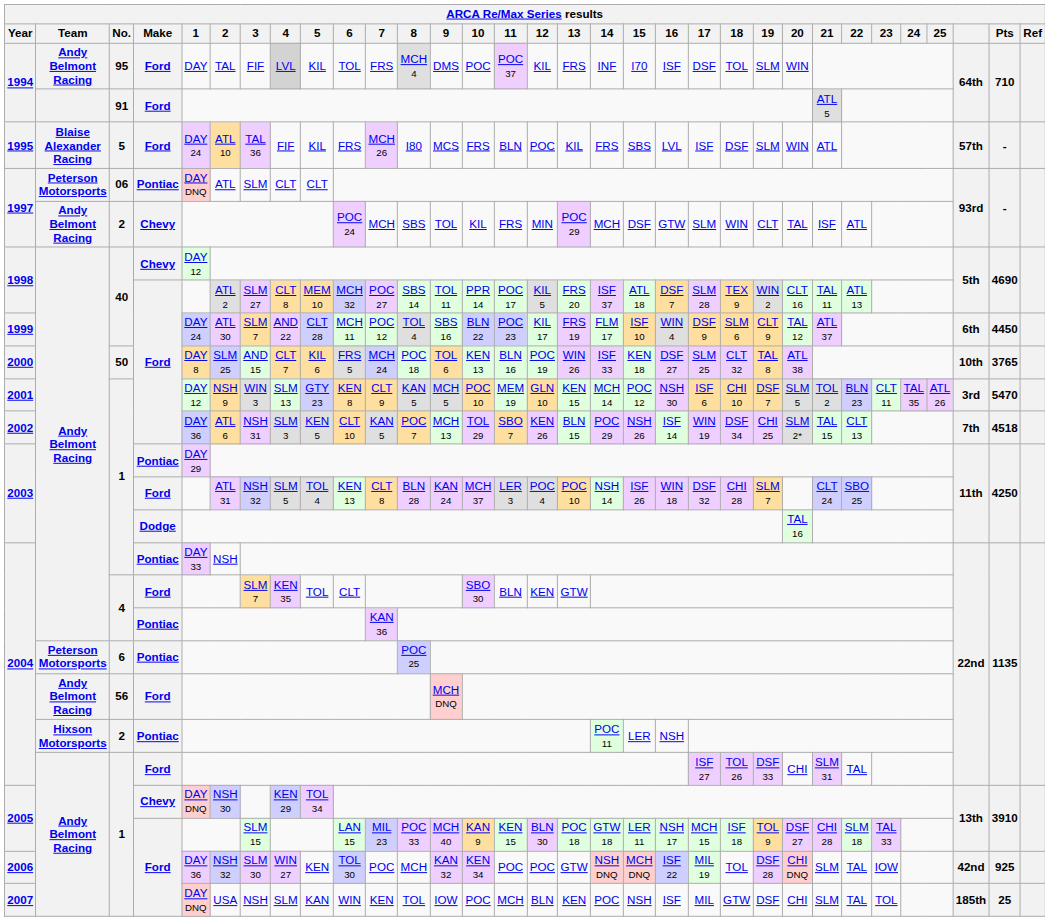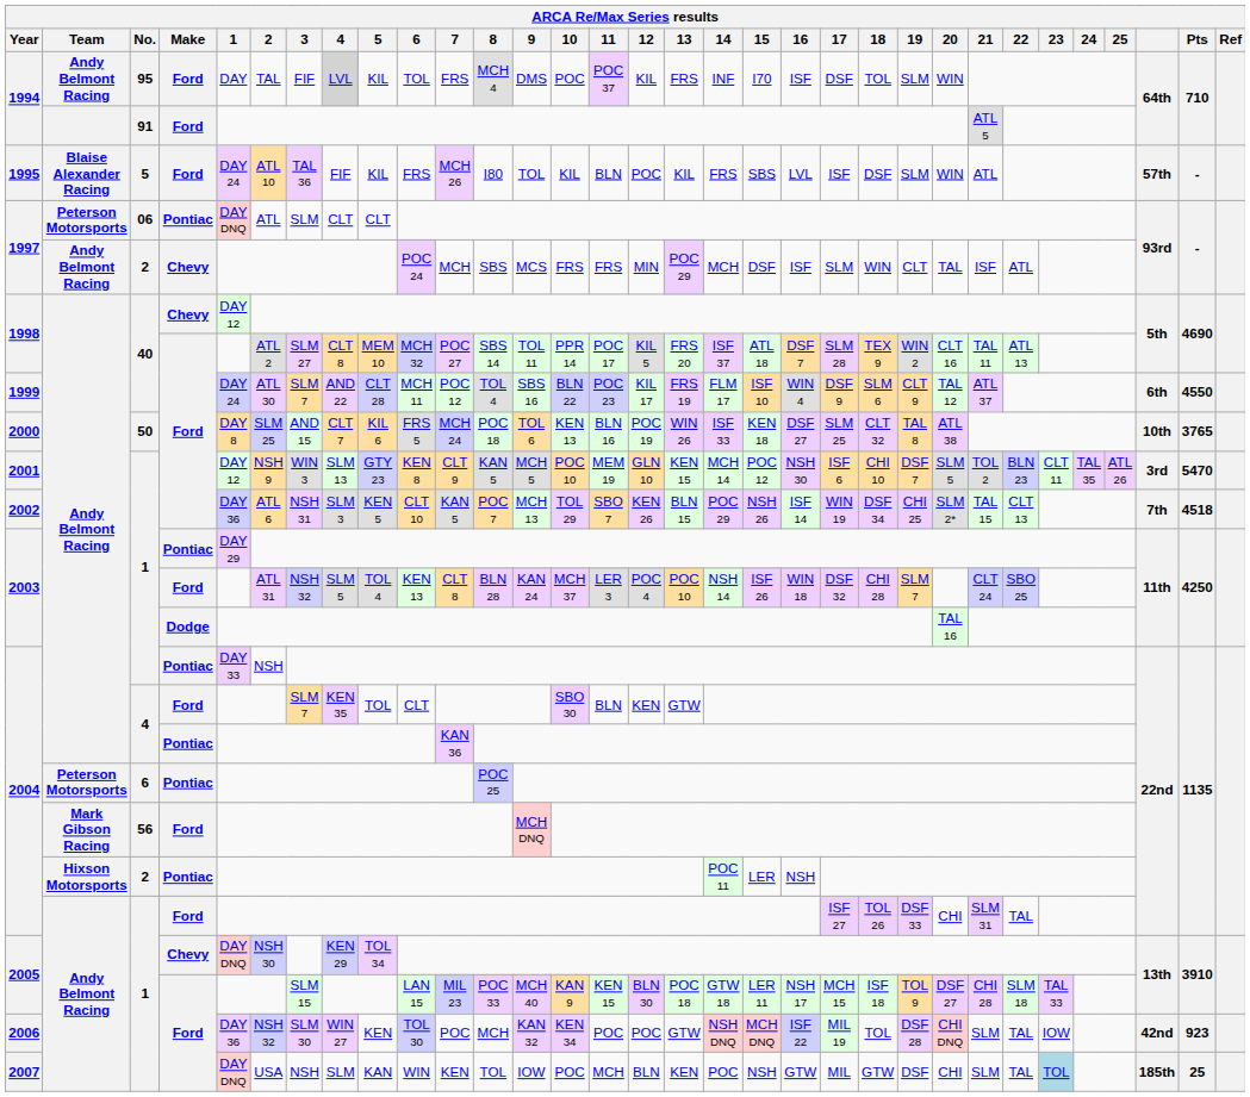 <table class="wikitable" style="text-align:center; font-size:75%">
 <tr>
 <th colspan=33><a href='#'>ARCA Re/Max Series</a> results</th>
 </tr>
 <tr>
 <th>Year</th>
 <th>Team</th>
 <th>No.</th>
 <th>Make</th>
 <th>1</th>
 <th>2</th>
 <th>3</th>
 <th>4</th>
 <th>5</th>
 <th>6</th>
 <th>7</th>
 <th>8</th>
 <th>9</th>
 <th>10</th>
 <th>11</th>
 <th>12</th>
 <th>13</th>
 <th>14</th>
 <th>15</th>
 <th>16</th>
 <th>17</th>
 <th>18</th>
 <th>19</th>
 <th>20</th>
 <th>21</th>
 <th>22</th>
 <th>23</th>
 <th>24</th>
 <th>25</th>
 <th></th>
 <th>Pts</th>
 <th>Ref</th>
 </tr>
 <tr>
 <th rowspan=2><a href='#'>1994</a></th>
 <th><a href='#'>Andy Belmont Racing</a></th>
 <th>95</th>
 <th><a href='#'>Ford</a></th>
 <td><a href='#'>DAY</a></td>
 <td><a href='#'>TAL</a></td>
 <td><a href='#'>FIF</a></td>
 <td style="background: lightgrey;"><a href='#'>LVL</a></td>
 <td><a href='#'>KIL</a></td>
 <td><a href='#'>TOL</a></td>
 <td><a href='#'>FRS</a></td>
 <td style="background:#DFDFDF;"><a href='#'>MCH</a><br><small>4</small></td>
 <td><a href='#'>DMS</a></td>
 <td><a href='#'>POC</a></td>
 <td style="background:#EFCFFF;"><a href='#'>POC</a><br><small>37</small></td>
 <td><a href='#'>KIL</a></td>
 <td><a href='#'>FRS</a></td>
 <td><a href='#'>INF</a></td>
 <td><a href='#'>I70</a></td>
 <td><a href='#'>ISF</a></td>
 <td><a href='#'>DSF</a></td>
 <td><a href='#'>TOL</a></td>
 <td><a href='#'>SLM</a></td>
 <td><a href='#'>WIN</a></td>
 <td colspan=5></td>
 <th rowspan=2>64th</th>
 <th rowspan=2>710</th>
 <th rowspan=2></th>
 </tr>
 <tr>
 <th></th>
 <th>91</th>
 <th><a href='#'>Ford</a></th>
 <td colspan=20></td>
 <td style="background:#DFDFDF;"><a href='#'>ATL</a><br><small>5</small></td>
 <td colspan=4></td>
 </tr>
 <tr>
 <th><a href='#'>1995</a></th>
 <th><a href='#'>Blaise Alexander Racing</a></th>
 <th>5</th>
 <th><a href='#'>Ford</a></th>
 <td style="background:#EFCFFF;"><a href='#'>DAY</a><br><small>24</small></td>
 <td style="background:#FFDF9F;"><a href='#'>ATL</a><br><small>10</small></td>
 <td style="background:#EFCFFF;"><a href='#'>TAL</a><br><small>36</small></td>
 <td><a href='#'>FIF</a></td>
 <td><a href='#'>KIL</a></td>
 <td><a href='#'>FRS</a></td>
 <td style="background:#EFCFFF;"><a href='#'>MCH</a><br><small>26</small></td>
 <td><a href='#'>I80</a></td>
-<td><a href='#'>MCS</a></td>
-<td><a href='#'>FRS</a></td>
+<td><a href='#'>TOL</a></td>
+<td><a href='#'>KIL</a></td>
 <td><a href='#'>BLN</a></td>
 <td><a href='#'>POC</a></td>
 <td><a href='#'>KIL</a></td>
 <td><a href='#'>FRS</a></td>
 <td><a href='#'>SBS</a></td>
 <td><a href='#'>LVL</a></td>
 <td><a href='#'>ISF</a></td>
 <td><a href='#'>DSF</a></td>
 <td><a href='#'>SLM</a></td>
 <td><a href='#'>WIN</a></td>
 <td><a href='#'>ATL</a></td>
 <td colspan=4></td>
 <th>57th</th>
 <th>-</th>
 <th></th>
 </tr>
 <tr>
 <th rowspan=2><a href='#'>1997</a></th>
 <th><a href='#'>Peterson Motorsports</a></th>
 <th>06</th>
 <th><a href='#'>Pontiac</a></th>
 <td style="background:#FFCFCF;"><a href='#'>DAY</a><br><small>DNQ</small></td>
 <td><a href='#'>ATL</a></td>
 <td><a href='#'>SLM</a></td>
 <td><a href='#'>CLT</a></td>
 <td><a href='#'>CLT</a></td>
 <td colspan=20></td>
 <th rowspan=2>93rd</th>
 <th rowspan=2>-</th>
 <th rowspan=2></th>
 </tr>
 <tr>
 <th><a href='#'>Andy Belmont Racing</a></th>
 <th>2</th>
 <th><a href='#'>Chevy</a></th>
 <td colspan=5></td>
 <td style="background:#EFCFFF;"><a href='#'>POC</a><br><small>24</small></td>
 <td><a href='#'>MCH</a></td>
 <td><a href='#'>SBS</a></td>
-<td><a href='#'>TOL</a></td>
-<td><a href='#'>KIL</a></td>
+<td><a href='#'>MCS</a></td>
+<td><a href='#'>FRS</a></td>
 <td><a href='#'>FRS</a></td>
 <td><a href='#'>MIN</a></td>
 <td style="background:#EFCFFF;"><a href='#'>POC</a><br><small>29</small></td>
 <td><a href='#'>MCH</a></td>
 <td><a href='#'>DSF</a></td>
-<td><a href='#'>GTW</a></td>
+<td><a href='#'>ISF</a></td>
 <td><a href='#'>SLM</a></td>
 <td><a href='#'>WIN</a></td>
 <td><a href='#'>CLT</a></td>
 <td><a href='#'>TAL</a></td>
 <td><a href='#'>ISF</a></td>
 <td><a href='#'>ATL</a></td>
 <td colspan=3></td>
 </tr>
 <tr>
 <th rowspan=2><a href='#'>1998</a></th>
 <th rowspan=12><a href='#'>Andy Belmont Racing</a></th>
 <th rowspan=3>40</th>
 <th><a href='#'>Chevy</a></th>
 <td style="background:#DFFFDF;"><a href='#'>DAY</a><br><small>12</small></td>
 <td colspan=24></td>
 <th rowspan=2>5th</th>
 <th rowspan=2>4690</th>
 <th rowspan=2></th>
 </tr>
 <tr>
 <th rowspan=5><a href='#'>Ford</a></th>
 <td></td>
 <td style="background:#DFDFDF;"><a href='#'>ATL</a><br><small>2</small></td>
 <td style="background:#EFCFFF;"><a href='#'>SLM</a><br><small>27</small></td>
 <td style="background:#FFDF9F;"><a href='#'>CLT</a><br><small>8</small></td>
 <td style="background:#FFDF9F;"><a href='#'>MEM</a><br><small>10</small></td>
 <td style="background:#CFCFFF;"><a href='#'>MCH</a><br><small>32</small></td>
 <td style="background:#EFCFFF;"><a href='#'>POC</a><br><small>27</small></td>
 <td style="background:#DFFFDF;"><a href='#'>SBS</a><br><small>14</small></td>
 <td style="background:#DFFFDF;"><a href='#'>TOL</a><br><small>11</small></td>
 <td style="background:#DFFFDF;"><a href='#'>PPR</a><br><small>14</small></td>
 <td style="background:#DFFFDF;"><a href='#'>POC</a><br><small>17</small></td>
 <td style="background:#DFDFDF;"><a href='#'>KIL</a><br><small>5</small></td>
 <td style="background:#DFFFDF;"><a href='#'>FRS</a><br><small>20</small></td>
 <td style="background:#EFCFFF;"><a href='#'>ISF</a><br><small>37</small></td>
 <td style="background:#DFFFDF;"><a href='#'>ATL</a><br><small>18</small></td>
 <td style="background:#FFDF9F;"><a href='#'>DSF</a><br><small>7</small></td>
 <td style="background:#EFCFFF;"><a href='#'>SLM</a><br><small>28</small></td>
 <td style="background:#FFDF9F;"><a href='#'>TEX</a><br><small>9</small></td>
 <td style="background:#DFDFDF;"><a href='#'>WIN</a><br><small>2</small></td>
 <td style="background:#DFFFDF;"><a href='#'>CLT</a><br><small>16</small></td>
 <td style="background:#DFFFDF;"><a href='#'>TAL</a><br><small>11</small></td>
 <td style="background:#DFFFDF;"><a href='#'>ATL</a><br><small>13</small></td>
 <td colspan=3></td>
 </tr>
 <tr>
 <th><a href='#'>1999</a></th>
 <td style="background:#CFCFFF;"><a href='#'>DAY</a><br><small>24</small></td>
 <td style="background:#EFCFFF;"><a href='#'>ATL</a><br><small>30</small></td>
 <td style="background:#FFDF9F;"><a href='#'>SLM</a><br><small>7</small></td>
 <td style="background:#EFCFFF;"><a href='#'>AND</a><br><small>22</small></td>
 <td style="background:#CFCFFF;"><a href='#'>CLT</a><br><small>28</small></td>
 <td style="background:#DFFFDF;"><a href='#'>MCH</a><br><small>11</small></td>
 <td style="background:#DFFFDF;"><a href='#'>POC</a><br><small>12</small></td>
 <td style="background:#DFDFDF;"><a href='#'>TOL</a><br><small>4</small></td>
 <td style="background:#DFFFDF;"><a href='#'>SBS</a><br><small>16</small></td>
 <td style="background:#CFCFFF;"><a href='#'>BLN</a><br><small>22</small></td>
 <td style="background:#CFCFFF;"><a href='#'>POC</a><br><small>23</small></td>
 <td style="background:#DFFFDF;"><a href='#'>KIL</a><br><small>17</small></td>
 <td style="background:#EFCFFF;"><a href='#'>FRS</a><br><small>19</small></td>
 <td style="background:#DFFFDF;"><a href='#'>FLM</a><br><small>17</small></td>
 <td style="background:#FFDF9F;"><a href='#'>ISF</a><br><small>10</small></td>
 <td style="background:#DFDFDF;"><a href='#'>WIN</a><br><small>4</small></td>
 <td style="background:#FFDF9F;"><a href='#'>DSF</a><br><small>9</small></td>
 <td style="background:#FFDF9F;"><a href='#'>SLM</a><br><small>6</small></td>
 <td style="background:#FFDF9F;"><a href='#'>CLT</a><br><small>9</small></td>
 <td style="background:#DFFFDF;"><a href='#'>TAL</a><br><small>12</small></td>
 <td style="background:#EFCFFF;"><a href='#'>ATL</a><br><small>37</small></td>
 <td colspan=4></td>
 <th>6th</th>
-<th>4450</th>
+<th>4550</th>
 <th></th>
 </tr>
 <tr>
 <th><a href='#'>2000</a></th>
 <th>50</th>
 <td style="background:#FFDF9F;"><a href='#'>DAY</a><br><small>8</small></td>
 <td style="background:#CFCFFF;"><a href='#'>SLM</a><br><small>25</small></td>
 <td style="background:#DFFFDF;"><a href='#'>AND</a><br><small>15</small></td>
 <td style="background:#FFDF9F;"><a href='#'>CLT</a><br><small>7</small></td>
 <td style="background:#FFDF9F;"><a href='#'>KIL</a><br><small>6</small></td>
 <td style="background:#DFDFDF;"><a href='#'>FRS</a><br><small>5</small></td>
 <td style="background:#CFCFFF;"><a href='#'>MCH</a><br><small>24</small></td>
 <td style="background:#DFFFDF;"><a href='#'>POC</a><br><small>18</small></td>
 <td style="background:#FFDF9F;"><a href='#'>TOL</a><br><small>6</small></td>
 <td style="background:#DFFFDF;"><a href='#'>KEN</a><br><small>13</small></td>
 <td style="background:#DFFFDF;"><a href='#'>BLN</a><br><small>16</small></td>
 <td style="background:#DFFFDF;"><a href='#'>POC</a><br><small>19</small></td>
 <td style="background:#EFCFFF;"><a href='#'>WIN</a><br><small>26</small></td>
 <td style="background:#EFCFFF;"><a href='#'>ISF</a><br><small>33</small></td>
 <td style="background:#DFFFDF;"><a href='#'>KEN</a><br><small>18</small></td>
 <td style="background:#EFCFFF;"><a href='#'>DSF</a><br><small>27</small></td>
 <td style="background:#EFCFFF;"><a href='#'>SLM</a><br><small>25</small></td>
 <td style="background:#EFCFFF;"><a href='#'>CLT</a><br><small>32</small></td>
 <td style="background:#FFDF9F;"><a href='#'>TAL</a><br><small>8</small></td>
 <td style="background:#EFCFFF;"><a href='#'>ATL</a><br><small>38</small></td>
 <td colspan=5></td>
 <th>10th</th>
 <th>3765</th>
 <th></th>
 </tr>
 <tr>
 <th><a href='#'>2001</a></th>
 <th rowspan=6>1</th>
 <td style="background:#DFFFDF;"><a href='#'>DAY</a><br><small>12</small></td>
 <td style="background:#FFDF9F;"><a href='#'>NSH</a><br><small>9</small></td>
 <td style="background:#DFDFDF;"><a href='#'>WIN</a><br><small>3</small></td>
 <td style="background:#DFFFDF;"><a href='#'>SLM</a><br><small>13</small></td>
 <td style="background:#CFCFFF;"><a href='#'>GTY</a><br><small>23</small></td>
 <td style="background:#FFDF9F;"><a href='#'>KEN</a><br><small>8</small></td>
 <td style="background:#FFDF9F;"><a href='#'>CLT</a><br><small>9</small></td>
 <td style="background:#DFDFDF;"><a href='#'>KAN</a><br><small>5</small></td>
 <td style="background:#DFDFDF;"><a href='#'>MCH</a><br><small>5</small></td>
 <td style="background:#FFDF9F;"><a href='#'>POC</a><br><small>10</small></td>
 <td style="background:#DFFFDF;"><a href='#'>MEM</a><br><small>19</small></td>
 <td style="background:#FFDF9F;"><a href='#'>GLN</a><br><small>10</small></td>
 <td style="background:#DFFFDF;"><a href='#'>KEN</a><br><small>15</small></td>
 <td style="background:#DFFFDF;"><a href='#'>MCH</a><br><small>14</small></td>
 <td style="background:#DFFFDF;"><a href='#'>POC</a><br><small>12</small></td>
 <td style="background:#EFCFFF;"><a href='#'>NSH</a><br><small>30</small></td>
 <td style="background:#FFDF9F;"><a href='#'>ISF</a><br><small>6</small></td>
 <td style="background:#FFDF9F;"><a href='#'>CHI</a><br><small>10</small></td>
 <td style="background:#FFDF9F;"><a href='#'>DSF</a><br><small>7</small></td>
 <td style="background:#DFDFDF;"><a href='#'>SLM</a><br><small>5</small></td>
 <td style="background:#DFDFDF;"><a href='#'>TOL</a><br><small>2</small></td>
 <td style="background:#CFCFFF;"><a href='#'>BLN</a><br><small>23</small></td>
 <td style="background:#DFFFDF;"><a href='#'>CLT</a><br><small>11</small></td>
 <td style="background:#EFCFFF;"><a href='#'>TAL</a><br><small>35</small></td>
 <td style="background:#EFCFFF;"><a href='#'>ATL</a><br><small>26</small></td>
 <th>3rd</th>
 <th>5470</th>
 <th></th>
 </tr>
 <tr>
 <th><a href='#'>2002</a></th>
 <td style="background:#CFCFFF;"><a href='#'>DAY</a><br><small>36</small></td>
 <td style="background:#FFDF9F;"><a href='#'>ATL</a><br><small>6</small></td>
 <td style="background:#EFCFFF;"><a href='#'>NSH</a><br><small>31</small></td>
 <td style="background:#DFDFDF;"><a href='#'>SLM</a><br><small>3</small></td>
 <td style="background:#DFDFDF;"><a href='#'>KEN</a><br><small>5</small></td>
 <td style="background:#FFDF9F;"><a href='#'>CLT</a><br><small>10</small></td>
 <td style="background:#DFDFDF;"><a href='#'>KAN</a><br><small>5</small></td>
 <td style="background:#FFDF9F;"><a href='#'>POC</a><br><small>7</small></td>
 <td style="background:#DFFFDF;"><a href='#'>MCH</a><br><small>13</small></td>
 <td style="background:#EFCFFF;"><a href='#'>TOL</a><br><small>29</small></td>
 <td style="background:#FFDF9F;"><a href='#'>SBO</a><br><small>7</small></td>
 <td style="background:#EFCFFF;"><a href='#'>KEN</a><br><small>26</small></td>
 <td style="background:#DFFFDF;"><a href='#'>BLN</a><br><small>15</small></td>
 <td style="background:#EFCFFF;"><a href='#'>POC</a><br><small>29</small></td>
 <td style="background:#EFCFFF;"><a href='#'>NSH</a><br><small>26</small></td>
 <td style="background:#DFFFDF;"><a href='#'>ISF</a><br><small>14</small></td>
 <td style="background:#EFCFFF;"><a href='#'>WIN</a><br><small>19</small></td>
 <td style="background:#EFCFFF;"><a href='#'>DSF</a><br><small>34</small></td>
 <td style="background:#EFCFFF;"><a href='#'>CHI</a><br><small>25</small></td>
 <td style="background:#DFDFDF;"><a href='#'>SLM</a><br><small>2*</small></td>
 <td style="background:#DFFFDF;"><a href='#'>TAL</a><br><small>15</small></td>
 <td style="background:#DFFFDF;"><a href='#'>CLT</a><br><small>13</small></td>
 <td colspan=3></td>
 <th>7th</th>
 <th>4518</th>
 <th></th>
 </tr>
 <tr>
 <th rowspan=3><a href='#'>2003</a></th>
 <th><a href='#'>Pontiac</a></th>
 <td style="background:#EFCFFF;"><a href='#'>DAY</a><br><small>29</small></td>
 <td colspan=24></td>
 <th rowspan=3>11th</th>
 <th rowspan=3>4250</th>
 <th rowspan=3></th>
 </tr>
 <tr>
 <th><a href='#'>Ford</a></th>
 <td></td>
 <td style="background:#EFCFFF;"><a href='#'>ATL</a><br><small>31</small></td>
 <td style="background:#CFCFFF;"><a href='#'>NSH</a><br><small>32</small></td>
 <td style="background:#DFDFDF;"><a href='#'>SLM</a><br><small>5</small></td>
 <td style="background:#DFDFDF;"><a href='#'>TOL</a><br><small>4</small></td>
 <td style="background:#DFFFDF;"><a href='#'>KEN</a><br><small>13</small></td>
 <td style="background:#FFDF9F;"><a href='#'>CLT</a><br><small>8</small></td>
 <td style="background:#EFCFFF;"><a href='#'>BLN</a><br><small>28</small></td>
 <td style="background:#EFCFFF;"><a href='#'>KAN</a><br><small>24</small></td>
 <td style="background:#EFCFFF;"><a href='#'>MCH</a><br><small>37</small></td>
 <td style="background:#DFDFDF;"><a href='#'>LER</a><br><small>3</small></td>
 <td style="background:#DFDFDF;"><a href='#'>POC</a><br><small>4</small></td>
 <td style="background:#FFDF9F;"><a href='#'>POC</a><br><small>10</small></td>
 <td style="background:#DFFFDF;"><a href='#'>NSH</a><br><small>14</small></td>
 <td style="background:#EFCFFF;"><a href='#'>ISF</a><br><small>26</small></td>
 <td style="background:#EFCFFF;"><a href='#'>WIN</a><br><small>18</small></td>
 <td style="background:#EFCFFF;"><a href='#'>DSF</a><br><small>32</small></td>
 <td style="background:#EFCFFF;"><a href='#'>CHI</a><br><small>28</small></td>
 <td style="background:#FFDF9F;"><a href='#'>SLM</a><br><small>7</small></td>
 <td></td>
 <td style="background:#CFCFFF;"><a href='#'>CLT</a><br><small>24</small></td>
 <td style="background:#CFCFFF;"><a href='#'>SBO</a><br><small>25</small></td>
 <td colspan=3></td>
 </tr>
 <tr>
 <th><a href='#'>Dodge</a></th>
 <td colspan=19></td>
 <td style="background:#DFFFDF;"><a href='#'>TAL</a><br><small>16</small></td>
 <td colspan=5></td>
 </tr>
 <tr>
 <th rowspan=7><a href='#'>2004</a></th>
 <th><a href='#'>Pontiac</a></th>
 <td style="background:#EFCFFF;"><a href='#'>DAY</a><br><small>33</small></td>
 <td><a href='#'>NSH</a></td>
 <td colspan=23></td>
 <th rowspan=7>22nd</th>
 <th rowspan=7>1135</th>
 <th rowspan=7></th>
 </tr>
 <tr>
 <th rowspan=2>4</th>
 <th><a href='#'>Ford</a></th>
 <td colspan=2></td>
 <td style="background:#FFDF9F;"><a href='#'>SLM</a><br><small>7</small></td>
 <td style="background:#EFCFFF;"><a href='#'>KEN</a><br><small>35</small></td>
 <td><a href='#'>TOL</a></td>
 <td><a href='#'>CLT</a></td>
 <td colspan=3></td>
 <td style="background:#EFCFFF;"><a href='#'>SBO</a><br><small>30</small></td>
 <td><a href='#'>BLN</a></td>
 <td><a href='#'>KEN</a></td>
 <td><a href='#'>GTW</a></td>
 <td colspan=12></td>
 </tr>
 <tr>
 <th><a href='#'>Pontiac</a></th>
 <td colspan=6></td>
 <td style="background:#EFCFFF;"><a href='#'>KAN</a><br><small>36</small></td>
 <td colspan=18></td>
 </tr>
 <tr>
 <th><a href='#'>Peterson Motorsports</a></th>
 <th>6</th>
 <th><a href='#'>Pontiac</a></th>
 <td colspan=7></td>
 <td style="background:#CFCFFF;"><a href='#'>POC</a><br><small>25</small></td>
 <td colspan=17></td>
 </tr>
 <tr>
-<th><a href='#'>Andy Belmont Racing</a></th>
+<th><a href='#'>Mark Gibson Racing</a></th>
 <th>56</th>
 <th><a href='#'>Ford</a></th>
 <td colspan=8></td>
 <td style="background:#FFCFCF;"><a href='#'>MCH</a><br><small>DNQ</small></td>
 <td colspan=16></td>
 </tr>
 <tr>
 <th><a href='#'>Hixson Motorsports</a></th>
 <th>2</th>
 <th><a href='#'>Pontiac</a></th>
 <td colspan=13></td>
 <td style="background:#DFFFDF;"><a href='#'>POC</a><br><small>11</small></td>
 <td><a href='#'>LER</a></td>
 <td><a href='#'>NSH</a></td>
 <td colspan=9></td>
 </tr>
 <tr>
 <th rowspan=5><a href='#'>Andy Belmont Racing</a></th>
 <th rowspan=5>1</th>
 <th><a href='#'>Ford</a></th>
 <td colspan=16></td>
 <td style="background:#EFCFFF;"><a href='#'>ISF</a><br><small>27</small></td>
 <td style="background:#EFCFFF;"><a href='#'>TOL</a><br><small>26</small></td>
 <td style="background:#EFCFFF;"><a href='#'>DSF</a><br><small>33</small></td>
 <td><a href='#'>CHI</a></td>
 <td style="background:#EFCFFF;"><a href='#'>SLM</a><br><small>31</small></td>
 <td><a href='#'>TAL</a></td>
 <td colspan=3></td>
 </tr>
 <tr>
 <th rowspan=2><a href='#'>2005</a></th>
 <th><a href='#'>Chevy</a></th>
 <td style="background:#FFCFCF;"><a href='#'>DAY</a><br><small>DNQ</small></td>
 <td style="background:#CFCFFF;"><a href='#'>NSH</a><br><small>30</small></td>
 <td></td>
 <td style="background:#CFCFFF;"><a href='#'>KEN</a><br><small>29</small></td>
 <td style="background:#EFCFFF;"><a href='#'>TOL</a><br><small>34</small></td>
 <td colspan=20></td>
 <th rowspan=2>13th</th>
 <th rowspan=2>3910</th>
 <th rowspan=2></th>
 </tr>
 <tr>
 <th rowspan=3><a href='#'>Ford</a></th>
 <td colspan=2></td>
 <td style="background:#DFFFDF;"><a href='#'>SLM</a><br><small>15</small></td>
 <td colspan=2></td>
 <td style="background:#DFFFDF;"><a href='#'>LAN</a><br><small>15</small></td>
 <td style="background:#CFCFFF;"><a href='#'>MIL</a><br><small>23</small></td>
 <td style="background:#EFCFFF;"><a href='#'>POC</a><br><small>33</small></td>
 <td style="background:#EFCFFF;"><a href='#'>MCH</a><br><small>40</small></td>
 <td style="background:#FFDF9F;"><a href='#'>KAN</a><br><small>9</small></td>
 <td style="background:#DFFFDF;"><a href='#'>KEN</a><br><small>15</small></td>
 <td style="background:#EFCFFF;"><a href='#'>BLN</a><br><small>30</small></td>
 <td style="background:#DFFFDF;"><a href='#'>POC</a><br><small>18</small></td>
 <td style="background:#DFFFDF;"><a href='#'>GTW</a><br><small>18</small></td>
 <td style="background:#DFFFDF;"><a href='#'>LER</a><br><small>11</small></td>
 <td style="background:#DFFFDF;"><a href='#'>NSH</a><br><small>17</small></td>
 <td style="background:#DFFFDF;"><a href='#'>MCH</a><br><small>15</small></td>
 <td style="background:#DFFFDF;"><a href='#'>ISF</a><br><small>18</small></td>
 <td style="background:#FFDF9F;"><a href='#'>TOL</a><br><small>9</small></td>
 <td style="background:#EFCFFF;"><a href='#'>DSF</a><br><small>27</small></td>
 <td style="background:#EFCFFF;"><a href='#'>CHI</a><br><small>28</small></td>
 <td style="background:#DFFFDF;"><a href='#'>SLM</a><br><small>18</small></td>
 <td style="background:#EFCFFF;"><a href='#'>TAL</a><br><small>33</small></td>
 <td colspan=2></td>
 </tr>
 <tr>
 <th><a href='#'>2006</a></th>
 <td style="background:#EFCFFF;"><a href='#'>DAY</a><br><small>36</small></td>
 <td style="background:#CFCFFF;"><a href='#'>NSH</a><br><small>32</small></td>
 <td style="background:#EFCFFF;"><a href='#'>SLM</a><br><small>30</small></td>
 <td style="background:#EFCFFF;"><a href='#'>WIN</a><br><small>27</small></td>
 <td><a href='#'>KEN</a></td>
 <td style="background:#CFCFFF;"><a href='#'>TOL</a><br><small>30</small></td>
 <td><a href='#'>POC</a></td>
 <td><a href='#'>MCH</a></td>
 <td style="background:#EFCFFF;"><a href='#'>KAN</a><br><small>32</small></td>
 <td style="background:#EFCFFF;"><a href='#'>KEN</a><br><small>34</small></td>
 <td><a href='#'>POC</a></td>
 <td><a href='#'>POC</a></td>
 <td><a href='#'>GTW</a></td>
 <td style="background:#FFCFCF;"><a href='#'>NSH</a><br><small>DNQ</small></td>
 <td style="background:#FFCFCF;"><a href='#'>MCH</a><br><small>DNQ</small></td>
 <td style="background:#CFCFFF;"><a href='#'>ISF</a><br><small>22</small></td>
 <td style="background:#DFFFDF;"><a href='#'>MIL</a><br><small>19</small></td>
 <td><a href='#'>TOL</a></td>
 <td style="background:#EFCFFF;"><a href='#'>DSF</a><br><small>28</small></td>
 <td style="background:#FFCFCF;"><a href='#'>CHI</a><br><small>DNQ</small></td>
 <td><a href='#'>SLM</a></td>
 <td><a href='#'>TAL</a></td>
 <td><a href='#'>IOW</a></td>
 <td colspan=2></td>
 <th>42nd</th>
-<th>925</th>
+<th>923</th>
 <th></th>
 </tr>
 <tr>
 <th><a href='#'>2007</a></th>
 <td style="background:#FFCFCF;"><a href='#'>DAY</a><br><small>DNQ</small></td>
 <td><a href='#'>USA</a></td>
 <td><a href='#'>NSH</a></td>
 <td><a href='#'>SLM</a></td>
 <td><a href='#'>KAN</a></td>
 <td><a href='#'>WIN</a></td>
 <td><a href='#'>KEN</a></td>
 <td><a href='#'>TOL</a></td>
 <td><a href='#'>IOW</a></td>
 <td><a href='#'>POC</a></td>
 <td><a href='#'>MCH</a></td>
 <td><a href='#'>BLN</a></td>
 <td><a href='#'>KEN</a></td>
 <td><a href='#'>POC</a></td>
 <td><a href='#'>NSH</a></td>
-<td><a href='#'>ISF</a></td>
+<td><a href='#'>GTW</a></td>
 <td><a href='#'>MIL</a></td>
 <td><a href='#'>GTW</a></td>
 <td><a href='#'>DSF</a></td>
 <td><a href='#'>CHI</a></td>
 <td><a href='#'>SLM</a></td>
 <td><a href='#'>TAL</a></td>
-<td><a href='#'>TOL</a></td>
+<td style="background: lightblue;"><a href='#'>TOL</a></td>
 <td colspan=2></td>
 <th>185th</th>
 <th>25</th>
 <th></th>
 </tr>
 </table>
